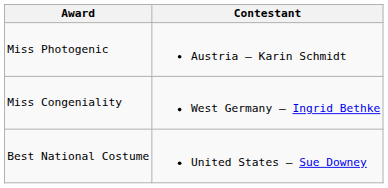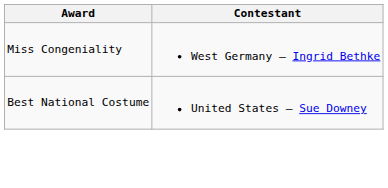 <table class="wikitable sortable unsortable" style="font-size: 95%;">
 <tr>
 <th>Award</th>
 <th>Contestant</th>
-</tr>
-<tr>
-<td>Miss Photogenic</td>
-<td><br><ul><li> Austria – Karin Schmidt</li></ul></td>
 </tr>
 <tr>
 <td>Miss Congeniality</td>
 <td><br><ul><li> West Germany – <a href='#'>Ingrid Bethke</a></li></ul></td>
 </tr>
 <tr>
 <td>Best National Costume</td>
 <td><br><ul><li> United States – <a href='#'>Sue Downey</a></li></ul></td>
 </tr>
 </table>
